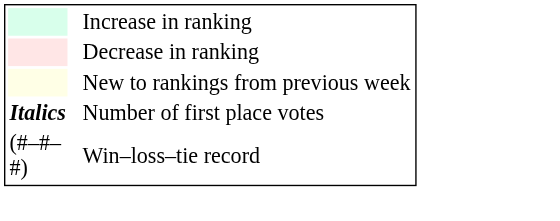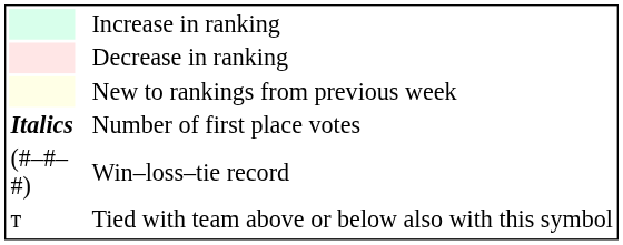 <table style="border:1px solid black;">
 <tr>
 <td style="background:#D8FFEB; width:20px;"></td>
 <td> </td>
 <td>Increase in ranking</td>
 </tr>
 <tr>
 <td style="background:#FFE6E6; width:20px;"></td>
 <td> </td>
 <td>Decrease in ranking</td>
 </tr>
 <tr>
 <td style="background:#FFFFE6; width:20px;"></td>
 <td> </td>
 <td>New to rankings from previous week</td>
 </tr>
 <tr>
 <td><strong><em>Italics</em></strong></td>
 <td> </td>
 <td>Number of first place votes</td>
 </tr>
 <tr>
 <td>(#–#–#)</td>
 <td> </td>
 <td>Win–loss–tie record</td>
 </tr>
+<tr>
+<td>т</td>
+<td></td>
+<td>Tied with team above or below also with this symbol</td>
+</tr>
 </table>
